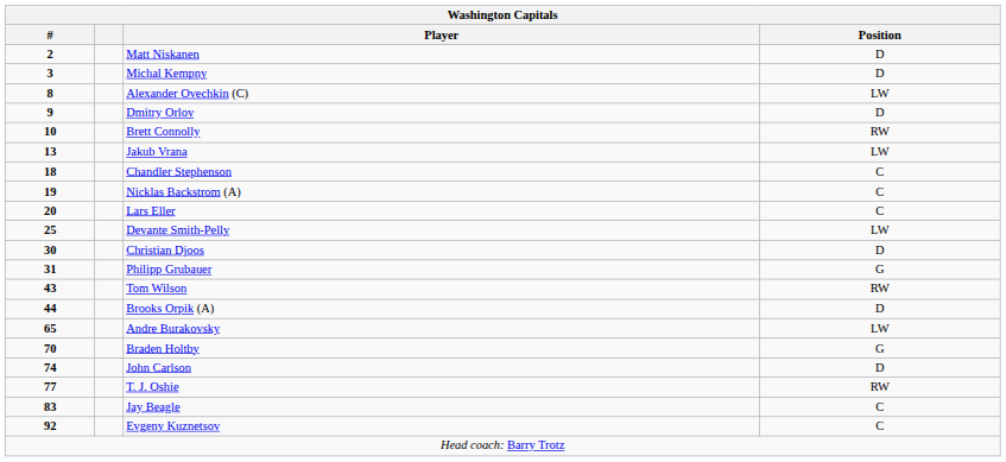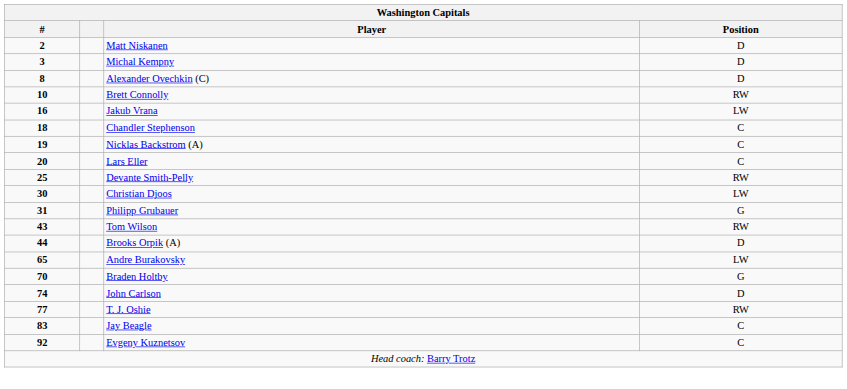 <table class="wikitable" style="width:65%; text-align:center;">
 <tr>
 <th colspan=4>Washington Capitals</th>
 </tr>
 <tr>
 <th>#</th>
 <th></th>
 <th>Player</th>
 <th>Position</th>
 </tr>
 <tr>
 <td><strong>2</strong></td>
 <td align=center></td>
 <td align=left><a href='#'>Matt Niskanen</a></td>
 <td>D</td>
 </tr>
 <tr>
 <td><strong>3</strong></td>
 <td align=center></td>
 <td align=left><a href='#'>Michal Kempny</a></td>
 <td>D</td>
 </tr>
 <tr>
 <td><strong>8</strong></td>
 <td align=center></td>
 <td align=left><a href='#'>Alexander Ovechkin</a> (C)</td>
-<td>LW</td>
-</tr>
-<tr>
-<td><strong>9</strong></td>
-<td align=center></td>
-<td align=left><a href='#'>Dmitry Orlov</a></td>
 <td>D</td>
 </tr>
 <tr>
 <td><strong>10</strong></td>
 <td align=center></td>
 <td align=left><a href='#'>Brett Connolly</a></td>
 <td>RW</td>
 </tr>
 <tr>
-<td><strong>13</strong></td>
+<td><strong>16</strong></td>
 <td align=center></td>
 <td align=left><a href='#'>Jakub Vrana</a></td>
 <td>LW</td>
 </tr>
 <tr>
 <td><strong>18</strong></td>
 <td align=center></td>
 <td align=left><a href='#'>Chandler Stephenson</a></td>
 <td>C</td>
 </tr>
 <tr>
 <td><strong>19</strong></td>
 <td align=center></td>
 <td align=left><a href='#'>Nicklas Backstrom</a> (A)</td>
 <td>C</td>
 </tr>
 <tr>
 <td><strong>20</strong></td>
 <td align=center></td>
 <td align=left><a href='#'>Lars Eller</a></td>
 <td>C</td>
 </tr>
 <tr>
 <td><strong>25</strong></td>
 <td align=center></td>
 <td align=left><a href='#'>Devante Smith-Pelly</a></td>
-<td>LW</td>
+<td>RW</td>
 </tr>
 <tr>
 <td><strong>30</strong></td>
 <td align=center></td>
 <td align=left><a href='#'>Christian Djoos</a></td>
-<td>D</td>
+<td>LW</td>
 </tr>
 <tr>
 <td><strong>31</strong></td>
 <td align=center></td>
 <td align=left><a href='#'>Philipp Grubauer</a></td>
 <td>G</td>
 </tr>
 <tr>
 <td><strong>43</strong></td>
 <td align=center></td>
 <td align=left><a href='#'>Tom Wilson</a></td>
 <td>RW</td>
 </tr>
 <tr>
 <td><strong>44</strong></td>
 <td align=center></td>
 <td align=left><a href='#'>Brooks Orpik</a> (A)</td>
 <td>D</td>
 </tr>
 <tr>
 <td><strong>65</strong></td>
 <td align=center></td>
 <td align=left><a href='#'>Andre Burakovsky</a></td>
 <td>LW</td>
 </tr>
 <tr>
 <td><strong>70</strong></td>
 <td align=center></td>
 <td align=left><a href='#'>Braden Holtby</a></td>
 <td>G</td>
 </tr>
 <tr>
 <td><strong>74</strong></td>
 <td align=center></td>
 <td align=left><a href='#'>John Carlson</a></td>
 <td>D</td>
 </tr>
 <tr>
 <td><strong>77</strong></td>
 <td align=center></td>
 <td align=left><a href='#'>T. J. Oshie</a></td>
 <td>RW</td>
 </tr>
 <tr>
 <td><strong>83</strong></td>
 <td align=center></td>
 <td align=left><a href='#'>Jay Beagle</a></td>
 <td>C</td>
 </tr>
 <tr>
 <td><strong>92</strong></td>
 <td align=center></td>
 <td align=left><a href='#'>Evgeny Kuznetsov</a></td>
 <td>C</td>
 </tr>
 <tr>
 <td colspan=4><em>Head coach:</em>  <a href='#'>Barry Trotz</a></td>
 </tr>
 </table>
